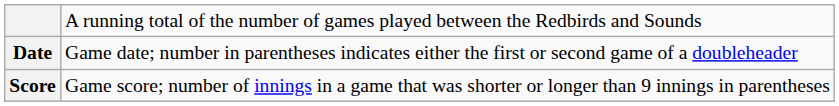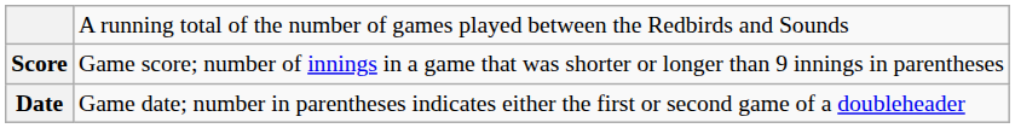 <table class="wikitable plainrowheaders" style="font-size:85%">
 <tr>
 <th scope="row" style="text-align:center"><strong></strong></th>
 <td style="white-space: nowrap;">A running total of the number of games played between the Redbirds and Sounds</td>
 </tr>
 <tr>
+<th scope="row" style="text-align:center"><strong>Score </strong></th>
+<td>Game score; number of <a href='#'>innings</a> in a game that was shorter or longer than 9 innings in parentheses</td>
+</tr>
+<tr>
 <th scope="row" style="text-align:center"><strong>Date </strong></th>
 <td>Game date; number in parentheses indicates either the first or second game of a <a href='#'>doubleheader</a></td>
 </tr>
-<tr>
-<th scope="row" style="text-align:center"><strong>Score </strong></th>
-<td>Game score; number of <a href='#'>innings</a> in a game that was shorter or longer than 9 innings in parentheses</td>
-</tr>
 </table>
